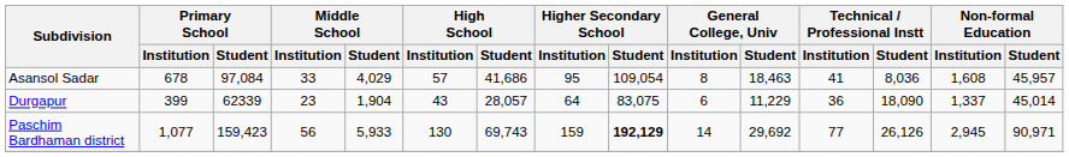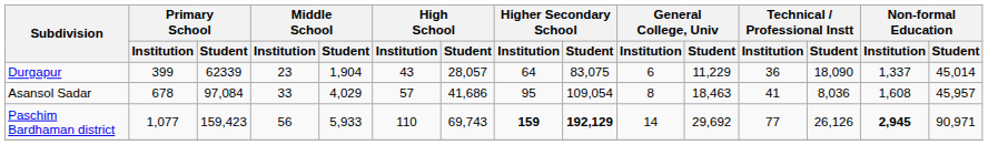 <table class="wikitable" style="text-align:center;font-size: 9pt">
 <tr>
 <th width="110" rowspan="2">Subdivision</th>
 <th colspan="2">Primary<br>School</th>
 <th colspan="2">Middle<br>School</th>
 <th colspan="2">High<br>School</th>
 <th colspan="2">Higher Secondary<br>School</th>
 <th colspan="2">General<br>College, Univ</th>
 <th colspan="2">Technical /<br>Professional Instt</th>
 <th colspan="2">Non-formal<br>Education</th>
 </tr>
 <tr>
 <th width="30">Institution</th>
 <th width="30">Student</th>
 <th width="30">Institution</th>
 <th width="30">Student</th>
 <th width="30">Institution</th>
 <th width="30">Student</th>
 <th width="30">Institution</th>
 <th width="30">Student</th>
 <th width="30">Institution</th>
 <th width="30">Student</th>
 <th width="30">Institution</th>
 <th width="30">Student</th>
 <th width="30">Institution</th>
 <th width="30">Student<br></th>
 </tr>
 <tr>
+<td align=left><a href='#'>Durgapur</a></td>
+<td align="center">399</td>
+<td align="center">62339</td>
+<td align="center">23</td>
+<td align="center">1,904</td>
+<td align="center">43</td>
+<td align="center">28,057</td>
+<td align="center">64</td>
+<td align="center">83,075</td>
+<td align="center">6</td>
+<td align="center">11,229</td>
+<td align="center">36</td>
+<td align="center">18,090</td>
+<td align="center">1,337</td>
+<td align="center">45,014</td>
+</tr>
+<tr>
 <td align=left>Asansol Sadar</td>
 <td align="center">678</td>
 <td align="center">97,084</td>
 <td align="center">33</td>
 <td align="center">4,029</td>
 <td align="center">57</td>
 <td align="center">41,686</td>
 <td align="center">95</td>
 <td align="center">109,054</td>
 <td align="center">8</td>
 <td align="center">18,463</td>
 <td align="center">41</td>
 <td align="center">8,036</td>
 <td align="center">1,608</td>
 <td align="center">45,957</td>
 </tr>
 <tr>
-<td align=left><a href='#'>Durgapur</a></td>
-<td align="center">399</td>
-<td align="center">62339</td>
-<td align="center">23</td>
-<td align="center">1,904</td>
-<td align="center">43</td>
-<td align="center">28,057</td>
-<td align="center">64</td>
-<td align="center">83,075</td>
-<td align="center">6</td>
-<td align="center">11,229</td>
-<td align="center">36</td>
-<td align="center">18,090</td>
-<td align="center">1,337</td>
-<td align="center">45,014</td>
-</tr>
-<tr>
 <td align=left><a href='#'>Paschim Bardhaman district</a></td>
 <td align="center">1,077</td>
 <td align="center">159,423</td>
 <td align="center">56</td>
 <td align="center">5,933</td>
-<td align="center">130</td>
+<td align="center">110</td>
 <td align="center">69,743</td>
-<td align="center">159</td>
+<td align="center"><strong>159</strong></td>
 <td align="center"><strong>192,129</strong></td>
 <td align="center">14</td>
 <td align="center">29,692</td>
 <td align="center">77</td>
 <td align="center">26,126</td>
-<td align="center">2,945</td>
+<td align="center"><strong>2,945</strong></td>
 <td align="center">90,971</td>
 </tr>
 <tr>
 </tr>
 </table>
